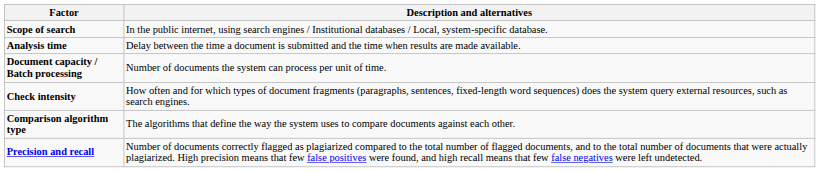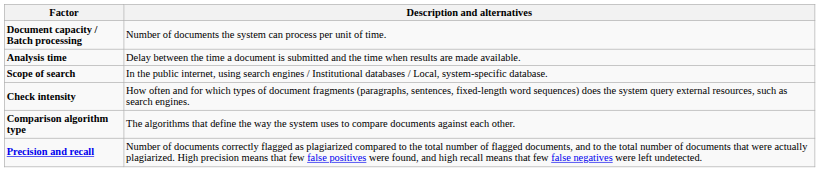 <table class="wikitable">
 <tr>
 <th>Factor</th>
 <th>Description and alternatives</th>
 </tr>
 <tr>
-<td><strong>Scope of search</strong></td>
-<td>In the public internet, using search engines / Institutional databases / Local, system-specific database.</td>
+<td><strong>Document capacity / Batch processing</strong></td>
+<td>Number of documents the system can process per unit of time.</td>
 </tr>
 <tr>
 <td><strong>Analysis time</strong></td>
 <td>Delay between the time a document is submitted and the time when results are made available.</td>
 </tr>
 <tr>
-<td><strong>Document capacity / Batch processing</strong></td>
-<td>Number of documents the system can process per unit of time.</td>
+<td><strong>Scope of search</strong></td>
+<td>In the public internet, using search engines / Institutional databases / Local, system-specific database.</td>
 </tr>
 <tr>
 <td><strong>Check intensity</strong></td>
 <td>How often and for which types of document fragments (paragraphs, sentences, fixed-length word sequences) does the system query external resources, such as search engines.</td>
 </tr>
 <tr>
 <td><strong>Comparison algorithm type</strong></td>
 <td>The algorithms that define the way the system uses to compare documents against each other.</td>
 </tr>
 <tr>
 <td><strong><a href='#'>Precision and recall</a></strong></td>
 <td>Number of documents correctly flagged as plagiarized compared to the total number of flagged documents, and to the total number of documents that were actually plagiarized. High precision means that few <a href='#'>false positives</a> were found, and high recall means that few <a href='#'>false negatives</a> were left undetected.</td>
 </tr>
 </table>
